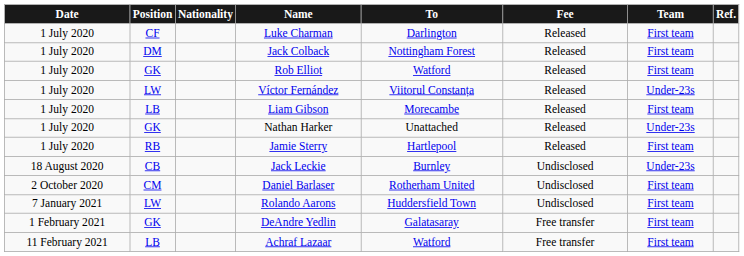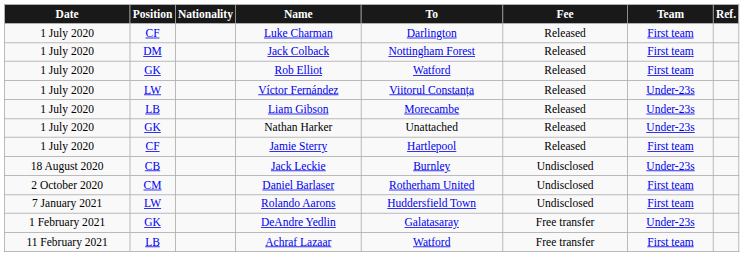 <table class="wikitable"  style="text-align:center; font-size:90%; ">
 <tr>
 <th style="background:#191919; color:white; width:150px;">Date</th>
 <th style="background:#191919; color:white; width:50px;">Position</th>
 <th style="background:#191919; color:white; width:50px;">Nationality</th>
 <th style="background:#191919; color:white; width:150px;">Name</th>
 <th style="background:#191919; color:white; width:170px;">To</th>
 <th style="background:#191919; color:white; width:150px;">Fee</th>
 <th style="background:#191919; color:white; width:100px;">Team</th>
 <th style="background:#191919; color:white; width:25px;">Ref.</th>
 </tr>
 <tr>
 <td>1 July 2020</td>
 <td><a href='#'>CF</a></td>
 <td></td>
 <td><a href='#'>Luke Charman</a></td>
 <td> <a href='#'>Darlington</a></td>
 <td>Released</td>
 <td><a href='#'>First team</a></td>
 <td></td>
 </tr>
 <tr>
 <td>1 July 2020</td>
 <td><a href='#'>DM</a></td>
 <td></td>
 <td><a href='#'>Jack Colback</a></td>
 <td> <a href='#'>Nottingham Forest</a></td>
 <td>Released</td>
 <td><a href='#'>First team</a></td>
 <td></td>
 </tr>
 <tr>
 <td>1 July 2020</td>
 <td><a href='#'>GK</a></td>
 <td></td>
 <td><a href='#'>Rob Elliot</a></td>
 <td> <a href='#'>Watford</a></td>
 <td>Released</td>
 <td><a href='#'>First team</a></td>
 <td></td>
 </tr>
 <tr>
 <td>1 July 2020</td>
 <td><a href='#'>LW</a></td>
 <td></td>
 <td><a href='#'>Víctor Fernández</a></td>
 <td> <a href='#'>Viitorul Constanța</a></td>
 <td>Released</td>
 <td><a href='#'>Under-23s</a></td>
 <td></td>
 </tr>
 <tr>
 <td>1 July 2020</td>
 <td><a href='#'>LB</a></td>
 <td></td>
 <td><a href='#'>Liam Gibson</a></td>
 <td> <a href='#'>Morecambe</a></td>
 <td>Released</td>
-<td><a href='#'>First team</a></td>
+<td><a href='#'>Under-23s</a></td>
 <td></td>
 </tr>
 <tr>
 <td>1 July 2020</td>
 <td><a href='#'>GK</a></td>
 <td></td>
 <td>Nathan Harker</td>
 <td>Unattached</td>
 <td>Released</td>
 <td><a href='#'>Under-23s</a></td>
 <td></td>
 </tr>
 <tr>
 <td>1 July 2020</td>
-<td><a href='#'>RB</a></td>
+<td><a href='#'>CF</a></td>
 <td></td>
 <td><a href='#'>Jamie Sterry</a></td>
 <td> <a href='#'>Hartlepool</a></td>
 <td>Released</td>
 <td><a href='#'>First team</a></td>
 <td></td>
 </tr>
 <tr>
 <td>18 August 2020</td>
 <td><a href='#'>CB</a></td>
 <td></td>
 <td><a href='#'>Jack Leckie</a></td>
 <td> <a href='#'>Burnley</a></td>
 <td>Undisclosed</td>
 <td><a href='#'>Under-23s</a></td>
 <td></td>
 </tr>
 <tr>
 <td>2 October 2020</td>
 <td><a href='#'>CM</a></td>
 <td></td>
 <td><a href='#'>Daniel Barlaser</a></td>
 <td> <a href='#'>Rotherham United</a></td>
 <td>Undisclosed</td>
 <td><a href='#'>First team</a></td>
 <td></td>
 </tr>
 <tr>
 <td>7 January 2021</td>
 <td><a href='#'>LW</a></td>
 <td></td>
 <td><a href='#'>Rolando Aarons</a></td>
 <td> <a href='#'>Huddersfield Town</a></td>
 <td>Undisclosed</td>
 <td><a href='#'>First team</a></td>
 <td></td>
 </tr>
 <tr>
 <td>1 February 2021</td>
 <td><a href='#'>GK</a></td>
 <td></td>
 <td><a href='#'>DeAndre Yedlin</a></td>
 <td> <a href='#'>Galatasaray</a></td>
 <td>Free transfer</td>
-<td><a href='#'>First team</a></td>
+<td><a href='#'>Under-23s</a></td>
 <td></td>
 </tr>
 <tr>
 <td>11 February 2021</td>
 <td><a href='#'>LB</a></td>
 <td></td>
 <td><a href='#'>Achraf Lazaar</a></td>
 <td> <a href='#'>Watford</a></td>
 <td>Free transfer</td>
 <td><a href='#'>First team</a></td>
 <td></td>
 </tr>
 </table>
